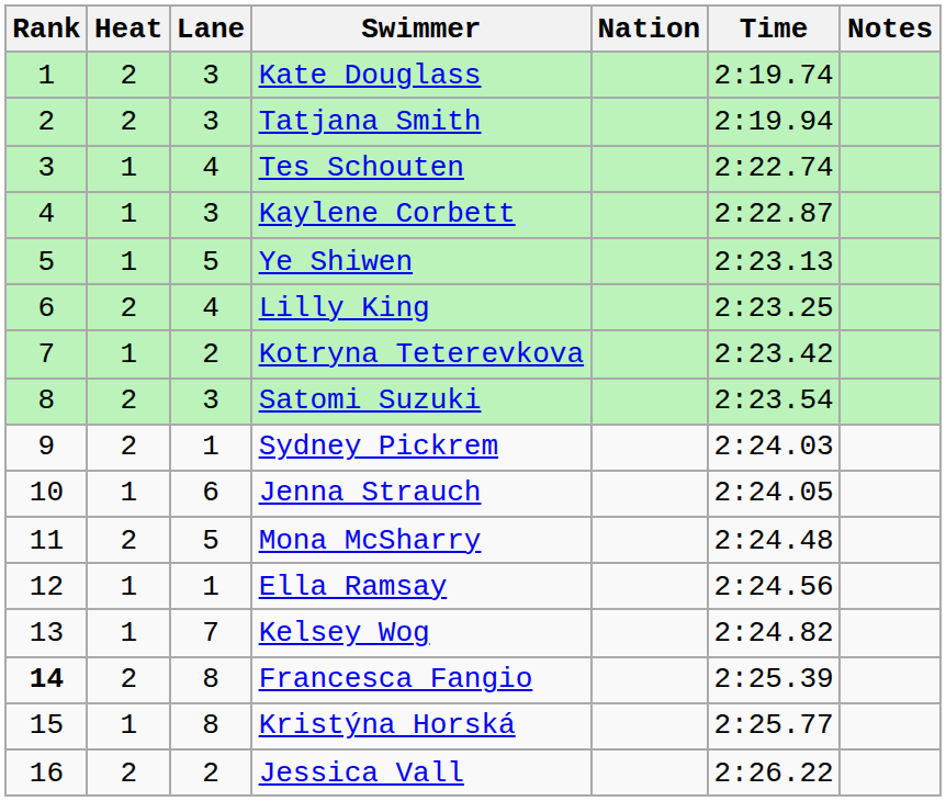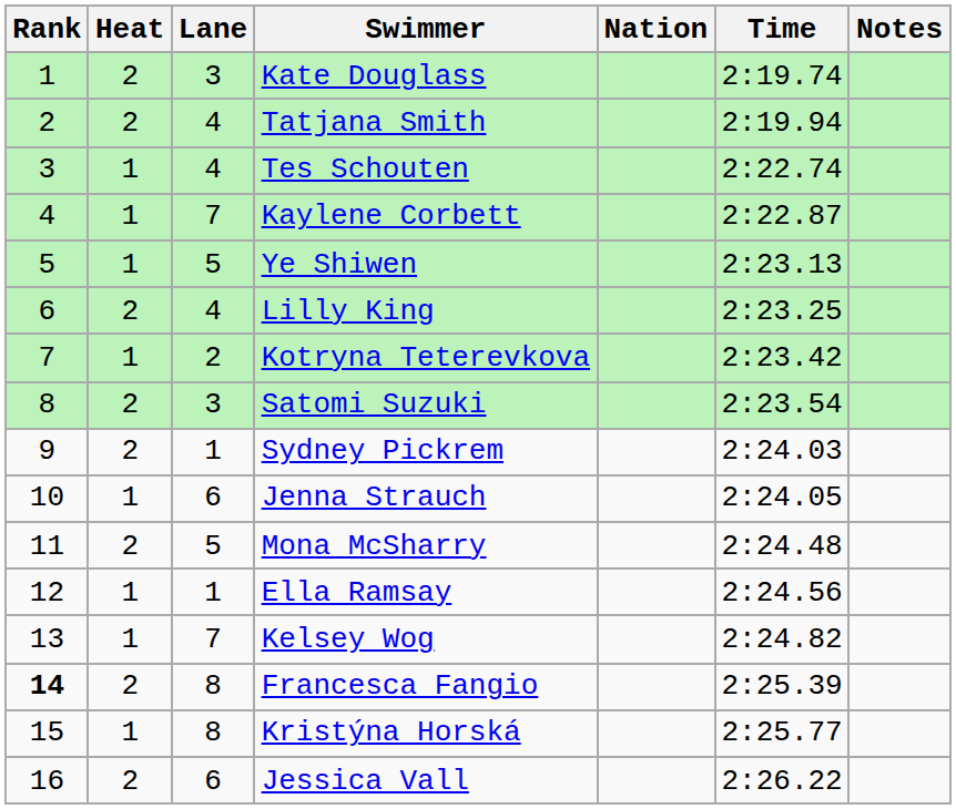 <table class="wikitable sortable mw-collapsible" style="text-align:center">
 <tr>
 <th scope="col">Rank</th>
 <th scope="col">Heat</th>
 <th scope="col">Lane</th>
 <th scope="col">Swimmer</th>
 <th scope="col">Nation</th>
 <th scope="col">Time</th>
 <th scope="col">Notes</th>
 </tr>
 <tr bgcolor=bbf3bb>
 <td>1</td>
 <td>2</td>
 <td>3</td>
 <td align="left"><a href='#'>Kate Douglass</a></td>
 <td align="left"></td>
 <td>2:19.74</td>
 <td></td>
 </tr>
 <tr bgcolor=bbf3bb>
 <td>2</td>
 <td>2</td>
-<td>3</td>
+<td>4</td>
 <td align="left"><a href='#'>Tatjana Smith</a></td>
 <td align="left"></td>
 <td>2:19.94</td>
 <td></td>
 </tr>
 <tr bgcolor=bbf3bb>
 <td>3</td>
 <td>1</td>
 <td>4</td>
 <td align="left"><a href='#'>Tes Schouten</a></td>
 <td align="left"></td>
 <td>2:22.74</td>
 <td></td>
 </tr>
 <tr bgcolor=bbf3bb>
 <td>4</td>
 <td>1</td>
-<td>3</td>
+<td>7</td>
 <td align="left"><a href='#'>Kaylene Corbett</a></td>
 <td align="left"></td>
 <td>2:22.87</td>
 <td></td>
 </tr>
 <tr bgcolor=bbf3bb>
 <td>5</td>
 <td>1</td>
 <td>5</td>
 <td align="left"><a href='#'>Ye Shiwen</a></td>
 <td align="left"></td>
 <td>2:23.13</td>
 <td></td>
 </tr>
 <tr bgcolor=bbf3bb>
 <td>6</td>
 <td>2</td>
 <td>4</td>
 <td align="left"><a href='#'>Lilly King</a></td>
 <td align="left"></td>
 <td>2:23.25</td>
 <td></td>
 </tr>
 <tr bgcolor=bbf3bb>
 <td>7</td>
 <td>1</td>
 <td>2</td>
 <td align="left"><a href='#'>Kotryna Teterevkova</a></td>
 <td align="left"></td>
 <td>2:23.42</td>
 <td></td>
 </tr>
 <tr bgcolor=bbf3bb>
 <td>8</td>
 <td>2</td>
 <td>3</td>
 <td align="left"><a href='#'>Satomi Suzuki</a></td>
 <td align="left"></td>
 <td>2:23.54</td>
 <td></td>
 </tr>
 <tr>
 <td>9</td>
 <td>2</td>
 <td>1</td>
 <td align="left"><a href='#'>Sydney Pickrem</a></td>
 <td align="left"></td>
 <td>2:24.03</td>
 <td></td>
 </tr>
 <tr>
 <td>10</td>
 <td>1</td>
 <td>6</td>
 <td align="left"><a href='#'>Jenna Strauch</a></td>
 <td align="left"></td>
 <td>2:24.05</td>
 <td></td>
 </tr>
 <tr>
 <td>11</td>
 <td>2</td>
 <td>5</td>
 <td align="left"><a href='#'>Mona McSharry</a></td>
 <td align="left"></td>
 <td>2:24.48</td>
 <td></td>
 </tr>
 <tr>
 <td>12</td>
 <td>1</td>
 <td>1</td>
 <td align="left"><a href='#'>Ella Ramsay</a></td>
 <td align="left"></td>
 <td>2:24.56</td>
 <td></td>
 </tr>
 <tr>
 <td>13</td>
 <td>1</td>
 <td>7</td>
 <td align="left"><a href='#'>Kelsey Wog</a></td>
 <td align="left"></td>
 <td>2:24.82</td>
 <td></td>
 </tr>
 <tr>
 <td><strong>14</strong></td>
 <td>2</td>
 <td>8</td>
 <td align="left"><a href='#'>Francesca Fangio</a></td>
 <td align="left"></td>
 <td>2:25.39</td>
 <td></td>
 </tr>
 <tr>
 <td>15</td>
 <td>1</td>
 <td>8</td>
 <td align="left"><a href='#'>Kristýna Horská</a></td>
 <td align="left"></td>
 <td>2:25.77</td>
 <td></td>
 </tr>
 <tr>
 <td>16</td>
 <td>2</td>
-<td>2</td>
+<td>6</td>
 <td align="left"><a href='#'>Jessica Vall</a></td>
 <td align="left"></td>
 <td>2:26.22</td>
 <td></td>
 </tr>
 </table>
